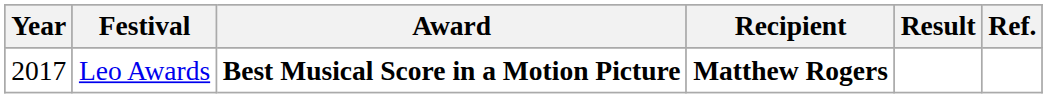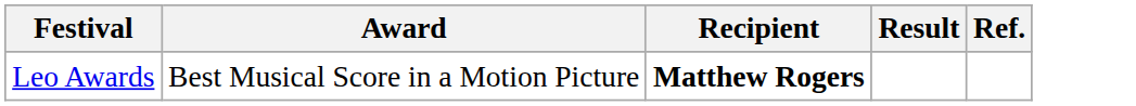 <table class="wikitable" rowspan=6; style="text-align: center; background:#ffffff;">
 <tr>
-<th>Year</th>
 <th>Festival</th>
 <th>Award</th>
 <th>Recipient</th>
 <th>Result</th>
 <th>Ref.</th>
 </tr>
 <tr>
-<td>2017</td>
 <td><a href='#'>Leo Awards</a></td>
-<td><strong>Best Musical Score in a Motion Picture</strong></td>
+<td>Best Musical Score in a Motion Picture</td>
 <td><strong>Matthew Rogers</strong></td>
 <td></td>
 <td></td>
 </tr>
 </table>
